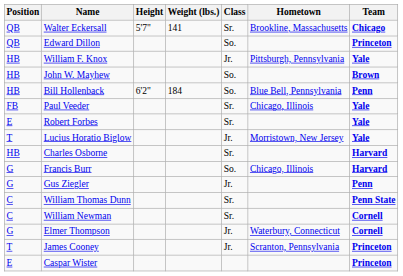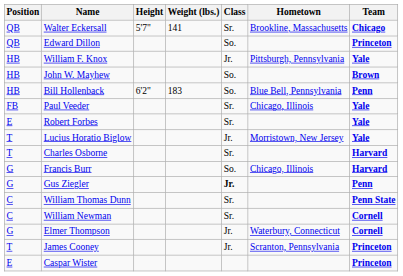 <table class="wikitable" style="font-size: 90%">
 <tr>
 <th>Position</th>
 <th>Name</th>
 <th>Height</th>
 <th>Weight (lbs.)</th>
 <th>Class</th>
 <th>Hometown</th>
 <th>Team</th>
 </tr>
 <tr>
 <td><a href='#'>QB</a></td>
 <td><a href='#'>Walter Eckersall</a></td>
 <td>5'7"</td>
 <td>141</td>
 <td>Sr.</td>
 <td><a href='#'>Brookline, Massachusetts</a></td>
 <td><strong><a href='#'>Chicago</a></strong></td>
 </tr>
 <tr>
 <td><a href='#'>QB</a></td>
 <td><a href='#'>Edward Dillon</a></td>
 <td></td>
 <td></td>
 <td>So.</td>
 <td></td>
 <td><strong><a href='#'>Princeton</a></strong></td>
 </tr>
 <tr>
 <td><a href='#'>HB</a></td>
 <td><a href='#'>William F. Knox</a></td>
 <td></td>
 <td></td>
 <td>Jr.</td>
 <td><a href='#'>Pittsburgh, Pennsylvania</a></td>
 <td><strong><a href='#'>Yale</a></strong></td>
 </tr>
 <tr>
 <td><a href='#'>HB</a></td>
 <td><a href='#'>John W. Mayhew</a></td>
 <td></td>
 <td></td>
 <td>So.</td>
 <td></td>
 <td><strong><a href='#'>Brown</a></strong></td>
 </tr>
 <tr>
 <td><a href='#'>HB</a></td>
 <td><a href='#'>Bill Hollenback</a></td>
 <td>6'2"</td>
-<td>184</td>
+<td>183</td>
 <td>So.</td>
 <td><a href='#'>Blue Bell, Pennsylvania</a></td>
 <td><strong><a href='#'>Penn</a></strong></td>
 </tr>
 <tr>
 <td><a href='#'>FB</a></td>
 <td><a href='#'>Paul Veeder</a></td>
 <td></td>
 <td></td>
 <td>Sr.</td>
 <td><a href='#'>Chicago, Illinois</a></td>
 <td><strong><a href='#'>Yale</a></strong></td>
 </tr>
 <tr>
 <td><a href='#'>E</a></td>
 <td><a href='#'>Robert Forbes</a></td>
 <td></td>
 <td></td>
 <td>Sr.</td>
 <td></td>
 <td><strong><a href='#'>Yale</a></strong></td>
 </tr>
 <tr>
 <td><a href='#'>T</a></td>
 <td><a href='#'>Lucius Horatio Biglow</a></td>
 <td></td>
 <td></td>
 <td>Jr.</td>
 <td><a href='#'>Morristown, New Jersey</a></td>
 <td><strong><a href='#'>Yale</a></strong></td>
 </tr>
 <tr>
-<td><a href='#'>HB</a></td>
+<td><a href='#'>T</a></td>
 <td><a href='#'>Charles Osborne</a></td>
 <td></td>
 <td></td>
 <td>Sr.</td>
 <td></td>
 <td><strong><a href='#'>Harvard</a></strong></td>
 </tr>
 <tr>
 <td><a href='#'>G</a></td>
 <td><a href='#'>Francis Burr</a></td>
 <td></td>
 <td></td>
 <td>So.</td>
 <td><a href='#'>Chicago, Illinois</a></td>
 <td><strong><a href='#'>Harvard</a></strong></td>
 </tr>
 <tr>
 <td><a href='#'>G</a></td>
 <td><a href='#'>Gus Ziegler</a></td>
 <td></td>
 <td></td>
-<td>Jr.</td>
+<td><strong>Jr.</strong></td>
 <td></td>
 <td><strong><a href='#'>Penn</a></strong></td>
 </tr>
 <tr>
 <td><a href='#'>C</a></td>
 <td><a href='#'>William Thomas Dunn</a></td>
 <td></td>
 <td></td>
 <td>Sr.</td>
 <td></td>
 <td><strong><a href='#'>Penn State</a></strong></td>
 </tr>
 <tr>
 <td><a href='#'>C</a></td>
 <td><a href='#'>William Newman</a></td>
 <td></td>
 <td></td>
 <td>Sr.</td>
 <td></td>
 <td><strong><a href='#'>Cornell</a></strong></td>
 </tr>
 <tr>
 <td><a href='#'>G</a></td>
 <td><a href='#'>Elmer Thompson</a></td>
 <td></td>
 <td></td>
 <td>Jr.</td>
 <td><a href='#'>Waterbury, Connecticut</a></td>
 <td><strong><a href='#'>Cornell</a></strong></td>
 </tr>
 <tr>
 <td><a href='#'>T</a></td>
 <td><a href='#'>James Cooney</a></td>
 <td></td>
 <td></td>
 <td>Jr.</td>
 <td><a href='#'>Scranton, Pennsylvania</a></td>
 <td><strong><a href='#'>Princeton</a></strong></td>
 </tr>
 <tr>
 <td><a href='#'>E</a></td>
 <td><a href='#'>Caspar Wister</a></td>
 <td></td>
 <td></td>
 <td></td>
 <td></td>
 <td><strong><a href='#'>Princeton</a></strong></td>
 </tr>
 </table>
